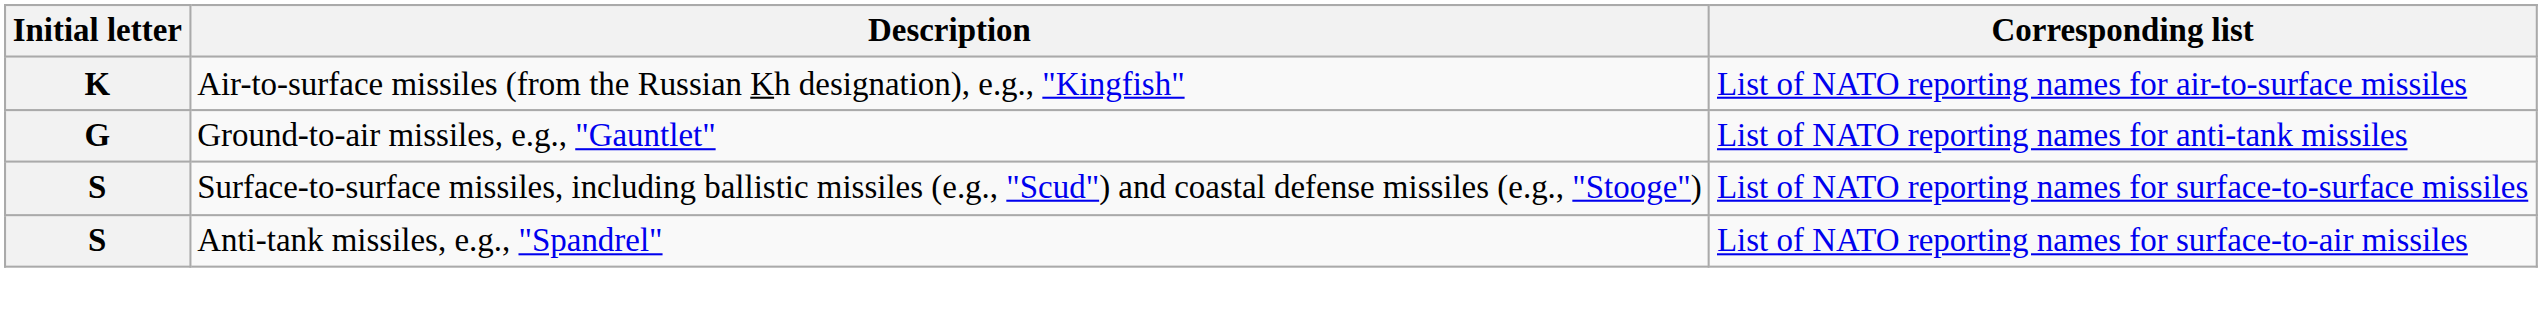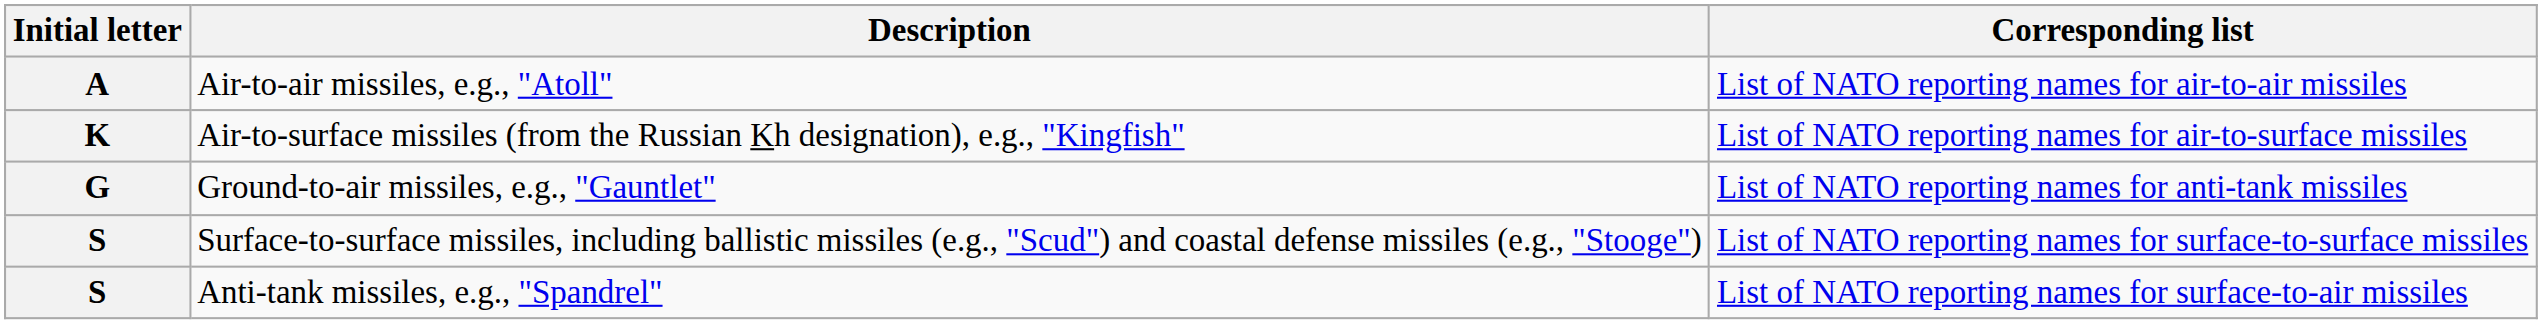 <table class="wikitable">
 <tr>
 <th>Initial letter</th>
 <th>Description</th>
 <th>Corresponding list</th>
+</tr>
+<tr>
+<th scope = "row">A</th>
+<td>Air-to-air missiles, e.g., <a href='#'>"Atoll"</a></td>
+<td><a href='#'>List of NATO reporting names for air-to-air missiles</a></td>
 </tr>
 <tr>
 <th scope = "row">K</th>
 <td>Air-to-surface missiles (from the Russian <u>K</u>h designation), e.g., <a href='#'>"Kingfish"</a></td>
 <td><a href='#'>List of NATO reporting names for air-to-surface missiles</a></td>
 </tr>
 <tr>
 <th scope = "row">G</th>
 <td>Ground-to-air missiles, e.g., <a href='#'>"Gauntlet"</a></td>
 <td><a href='#'>List of NATO reporting names for anti-tank missiles</a></td>
 </tr>
 <tr>
 <th scope = "row">S</th>
 <td>Surface-to-surface missiles, including ballistic missiles (e.g., <a href='#'>"Scud"</a>) and coastal defense missiles (e.g., <a href='#'>"Stooge"</a>)</td>
 <td><a href='#'>List of NATO reporting names for surface-to-surface missiles</a></td>
 </tr>
 <tr>
 <th scope = "row">S</th>
 <td>Anti-tank missiles, e.g., <a href='#'>"Spandrel"</a></td>
 <td><a href='#'>List of NATO reporting names for surface-to-air missiles</a></td>
 </tr>
 </table>
